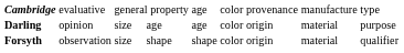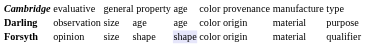 <table>
 <tr>
 <td><strong><em>Cambridge</em></strong></td>
 <td>evaluative</td>
 <td colspan="2">general property</td>
 <td>age</td>
 <td>color</td>
 <td>provenance</td>
 <td>manufacture</td>
 <td>type</td>
 </tr>
 <tr>
 <td><strong>Darling</strong></td>
-<td>opinion</td>
+<td>observation</td>
 <td>size</td>
 <td>age</td>
 <td>age</td>
 <td>color</td>
 <td>origin</td>
 <td>material</td>
 <td>purpose</td>
 </tr>
 <tr>
 <td><strong>Forsyth</strong></td>
-<td>observation</td>
+<td>opinion</td>
 <td>size</td>
 <td>shape</td>
-<td>shape</td>
+<td style="background: lavender;">shape</td>
 <td>color</td>
 <td>origin</td>
 <td>material</td>
 <td>qualifier</td>
 </tr>
 </table>
